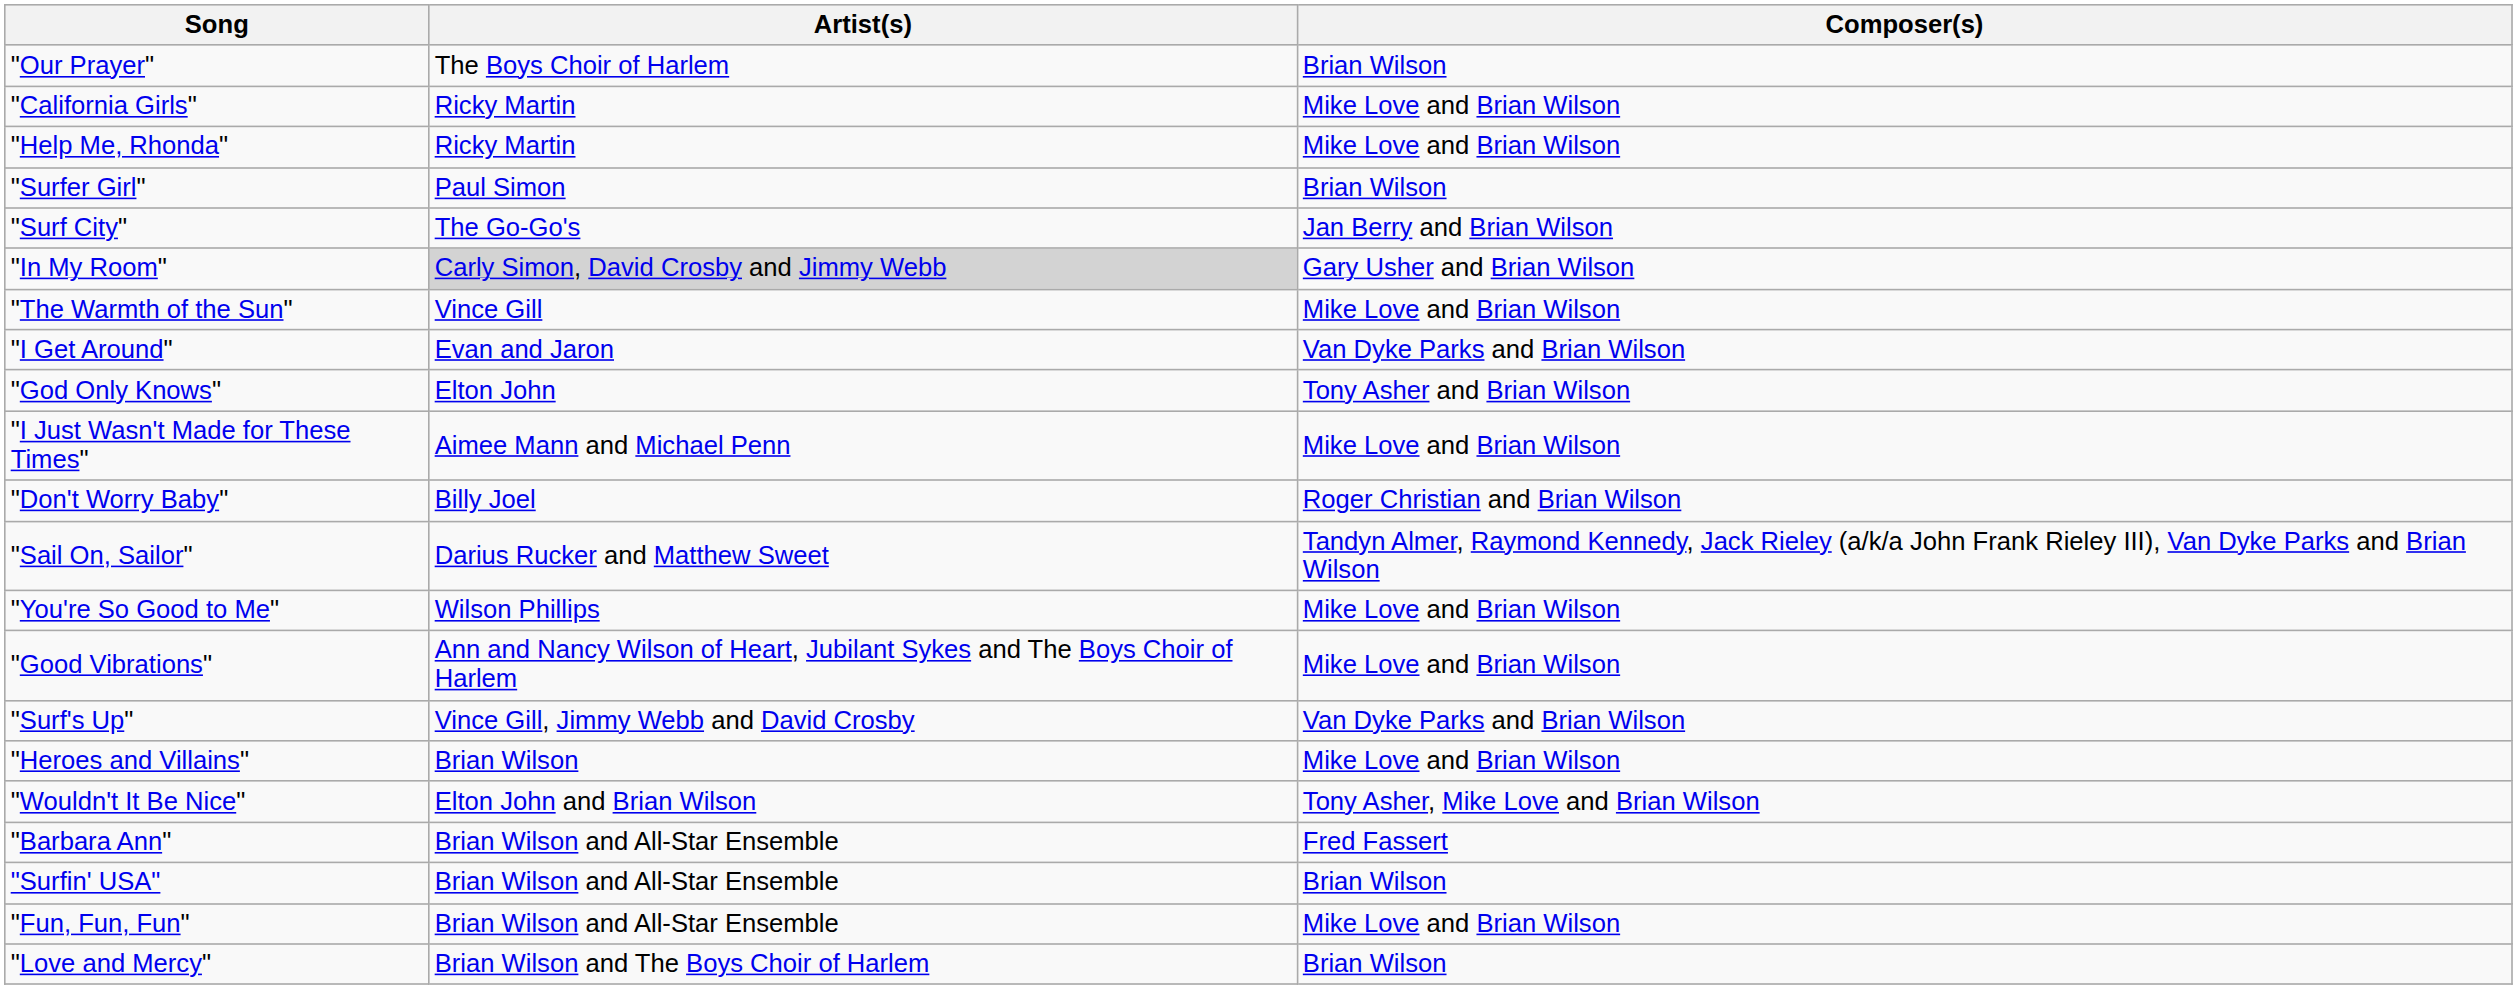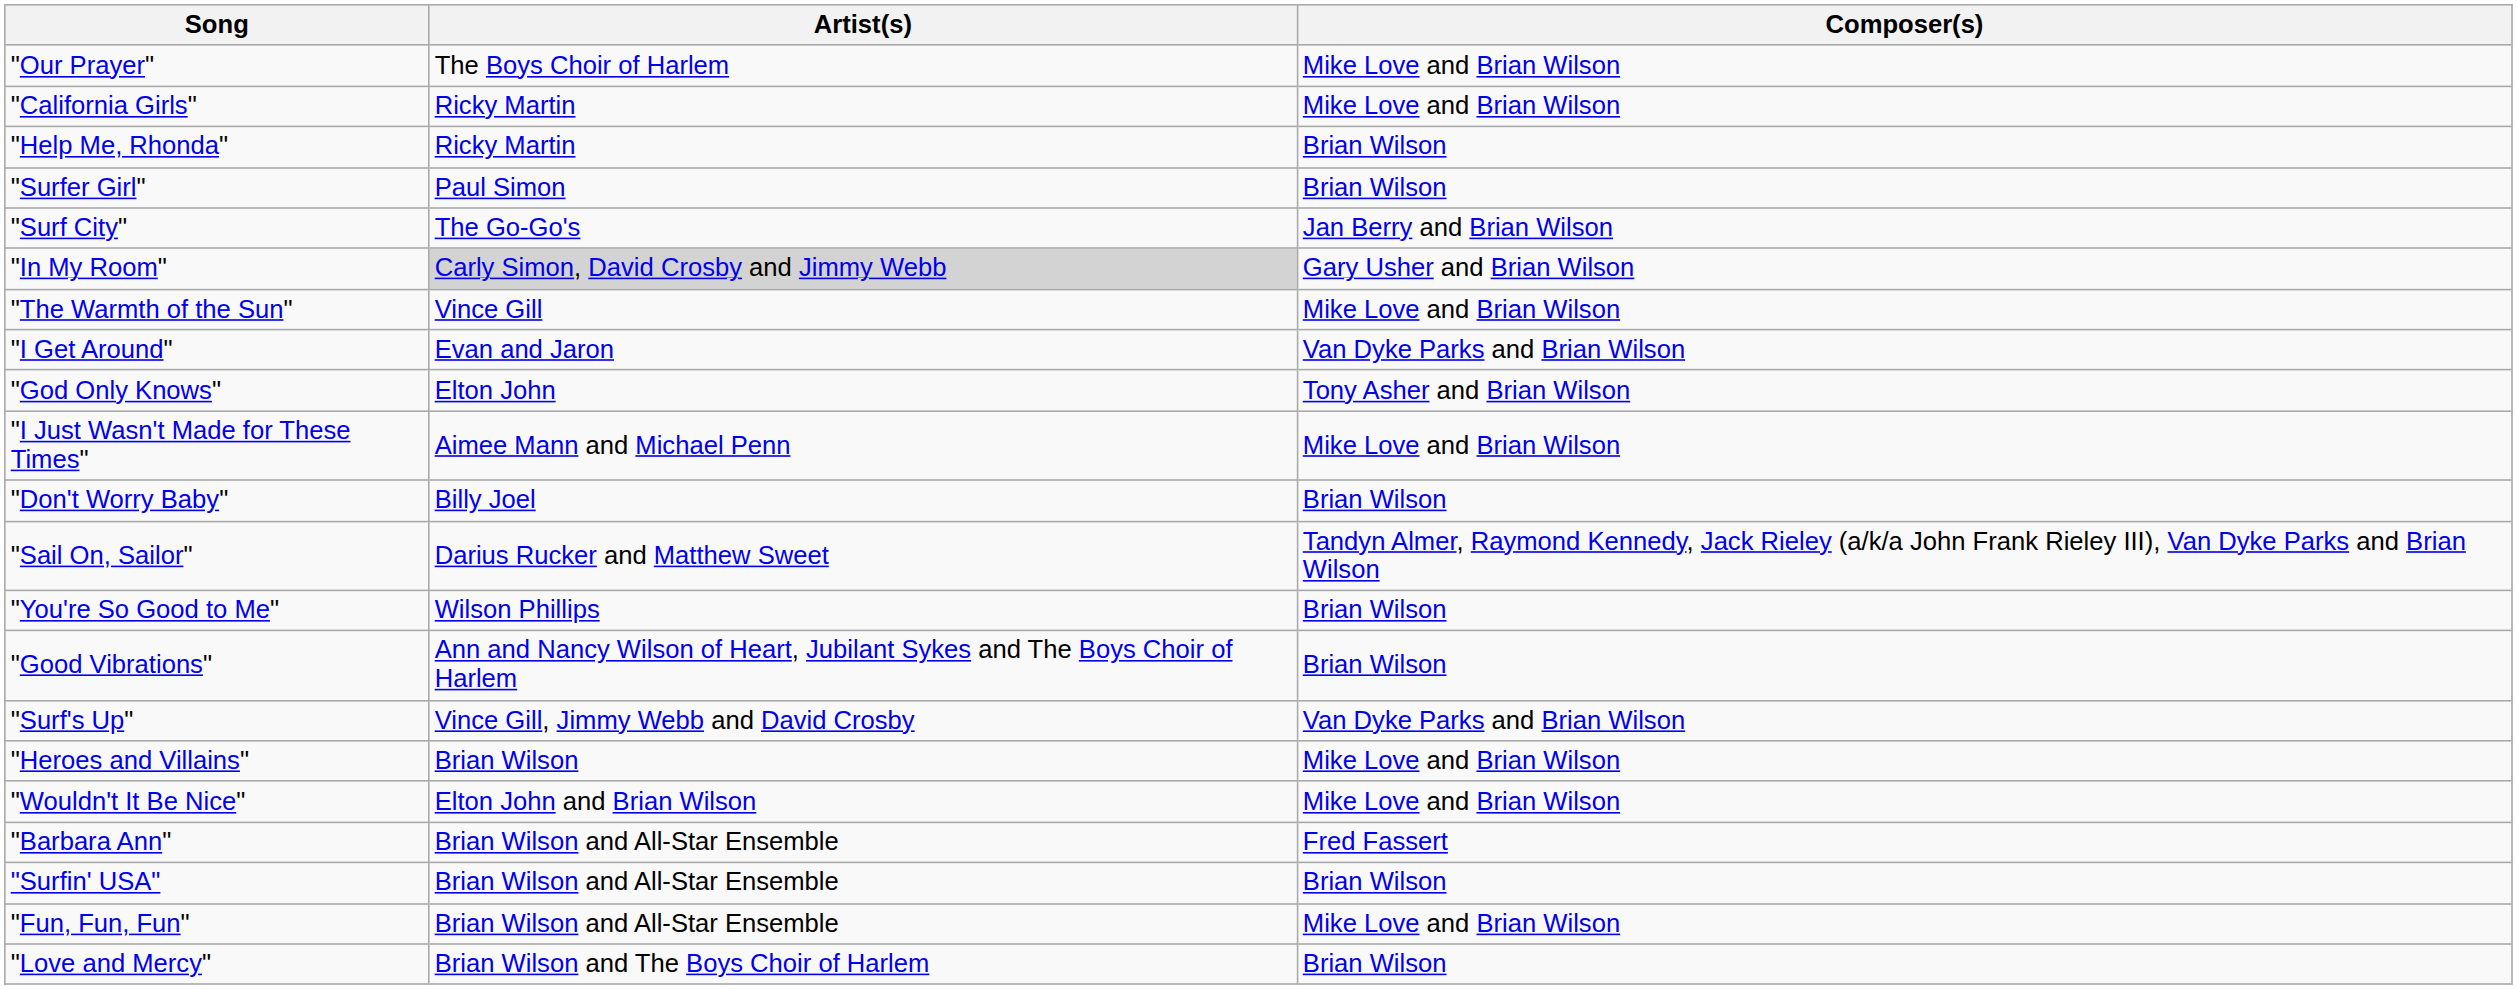 <table class="wikitable">
 <tr>
 <th>Song</th>
 <th>Artist(s)</th>
 <th>Composer(s)</th>
 </tr>
 <tr>
 <td>"<a href='#'>Our Prayer</a>"</td>
 <td>The <a href='#'>Boys Choir of Harlem</a></td>
-<td><a href='#'>Brian Wilson</a></td>
+<td><a href='#'>Mike Love</a> and <a href='#'>Brian Wilson</a></td>
 </tr>
 <tr>
 <td>"<a href='#'>California Girls</a>"</td>
 <td><a href='#'>Ricky Martin</a></td>
 <td><a href='#'>Mike Love</a> and <a href='#'>Brian Wilson</a></td>
 </tr>
 <tr>
 <td>"<a href='#'>Help Me, Rhonda</a>"</td>
 <td><a href='#'>Ricky Martin</a></td>
-<td><a href='#'>Mike Love</a> and <a href='#'>Brian Wilson</a></td>
+<td><a href='#'>Brian Wilson</a></td>
 </tr>
 <tr>
 <td>"<a href='#'>Surfer Girl</a>"</td>
 <td><a href='#'>Paul Simon</a></td>
 <td><a href='#'>Brian Wilson</a></td>
 </tr>
 <tr>
 <td>"<a href='#'>Surf City</a>"</td>
 <td><a href='#'>The Go-Go's</a></td>
 <td><a href='#'>Jan Berry</a> and <a href='#'>Brian Wilson</a></td>
 </tr>
 <tr>
 <td>"<a href='#'>In My Room</a>"</td>
 <td style="background: lightgrey;"><a href='#'>Carly Simon</a>, <a href='#'>David Crosby</a> and <a href='#'>Jimmy Webb</a></td>
 <td><a href='#'>Gary Usher</a> and <a href='#'>Brian Wilson</a></td>
 </tr>
 <tr>
 <td>"<a href='#'>The Warmth of the Sun</a>"</td>
 <td><a href='#'>Vince Gill</a></td>
 <td><a href='#'>Mike Love</a> and <a href='#'>Brian Wilson</a></td>
 </tr>
 <tr>
 <td>"<a href='#'>I Get Around</a>"</td>
 <td><a href='#'>Evan and Jaron</a></td>
 <td><a href='#'>Van Dyke Parks</a> and <a href='#'>Brian Wilson</a></td>
 </tr>
 <tr>
 <td>"<a href='#'>God Only Knows</a>"</td>
 <td><a href='#'>Elton John</a></td>
 <td><a href='#'>Tony Asher</a> and <a href='#'>Brian Wilson</a></td>
 </tr>
 <tr>
 <td>"<a href='#'>I Just Wasn't Made for These Times</a>"</td>
 <td><a href='#'>Aimee Mann</a> and <a href='#'>Michael Penn</a></td>
 <td><a href='#'>Mike Love</a> and <a href='#'>Brian Wilson</a></td>
 </tr>
 <tr>
 <td>"<a href='#'>Don't Worry Baby</a>"</td>
 <td><a href='#'>Billy Joel</a></td>
-<td><a href='#'>Roger Christian</a> and <a href='#'>Brian Wilson</a></td>
+<td><a href='#'>Brian Wilson</a></td>
 </tr>
 <tr>
 <td>"<a href='#'>Sail On, Sailor</a>"</td>
 <td><a href='#'>Darius Rucker</a> and <a href='#'>Matthew Sweet</a></td>
 <td><a href='#'>Tandyn Almer</a>, <a href='#'>Raymond Kennedy</a>, <a href='#'>Jack Rieley</a> (a/k/a John Frank Rieley III), <a href='#'>Van Dyke Parks</a> and <a href='#'>Brian Wilson</a></td>
 </tr>
 <tr>
 <td>"<a href='#'>You're So Good to Me</a>"</td>
 <td><a href='#'>Wilson Phillips</a></td>
-<td><a href='#'>Mike Love</a> and <a href='#'>Brian Wilson</a></td>
+<td><a href='#'>Brian Wilson</a></td>
 </tr>
 <tr>
 <td>"<a href='#'>Good Vibrations</a>"</td>
 <td><a href='#'>Ann and Nancy Wilson of Heart</a>, <a href='#'>Jubilant Sykes</a> and The <a href='#'>Boys Choir of Harlem</a></td>
-<td><a href='#'>Mike Love</a> and <a href='#'>Brian Wilson</a></td>
+<td><a href='#'>Brian Wilson</a></td>
 </tr>
 <tr>
 <td>"<a href='#'>Surf's Up</a>"</td>
 <td><a href='#'>Vince Gill</a>, <a href='#'>Jimmy Webb</a> and <a href='#'>David Crosby</a></td>
 <td><a href='#'>Van Dyke Parks</a> and <a href='#'>Brian Wilson</a></td>
 </tr>
 <tr>
 <td>"<a href='#'>Heroes and Villains</a>"</td>
 <td><a href='#'>Brian Wilson</a></td>
 <td><a href='#'>Mike Love</a> and <a href='#'>Brian Wilson</a></td>
 </tr>
 <tr>
 <td>"<a href='#'>Wouldn't It Be Nice</a>"</td>
 <td><a href='#'>Elton John</a> and <a href='#'>Brian Wilson</a></td>
-<td><a href='#'>Tony Asher</a>, <a href='#'>Mike Love</a> and <a href='#'>Brian Wilson</a></td>
+<td><a href='#'>Mike Love</a> and <a href='#'>Brian Wilson</a></td>
 </tr>
 <tr>
 <td>"<a href='#'>Barbara Ann</a>"</td>
 <td><a href='#'>Brian Wilson</a> and All-Star Ensemble</td>
 <td><a href='#'>Fred Fassert</a></td>
 </tr>
 <tr>
 <td><a href='#'>"Surfin' USA"</a></td>
 <td><a href='#'>Brian Wilson</a> and All-Star Ensemble</td>
 <td><a href='#'>Brian Wilson</a></td>
 </tr>
 <tr>
 <td>"<a href='#'>Fun, Fun, Fun</a>"</td>
 <td><a href='#'>Brian Wilson</a> and All-Star Ensemble</td>
 <td><a href='#'>Mike Love</a> and <a href='#'>Brian Wilson</a></td>
 </tr>
 <tr>
 <td>"<a href='#'>Love and Mercy</a>"</td>
 <td><a href='#'>Brian Wilson</a> and The <a href='#'>Boys Choir of Harlem</a></td>
 <td><a href='#'>Brian Wilson</a></td>
 </tr>
 </table>
